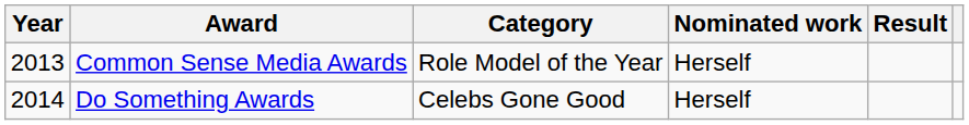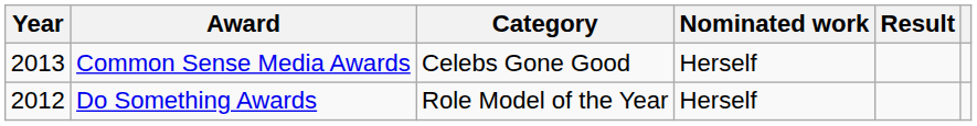 <table class="wikitable">
 <tr>
 <th>Year</th>
 <th>Award</th>
 <th>Category</th>
 <th>Nominated work</th>
 <th>Result</th>
 <th></th>
 </tr>
 <tr>
 <td>2013</td>
 <td><a href='#'>Common Sense Media Awards</a></td>
+<td>Celebs Gone Good</td>
+<td>Herself</td>
+<td></td>
+<td style="text-align:center"></td>
+</tr>
+<tr>
+<td>2012</td>
+<td><a href='#'>Do Something Awards</a></td>
 <td>Role Model of the Year</td>
 <td>Herself</td>
 <td></td>
 <td style="text-align:center"></td>
 </tr>
-<tr>
-<td>2014</td>
-<td><a href='#'>Do Something Awards</a></td>
-<td>Celebs Gone Good</td>
-<td>Herself</td>
-<td></td>
-<td style="text-align:center"></td>
-</tr>
 </table>
